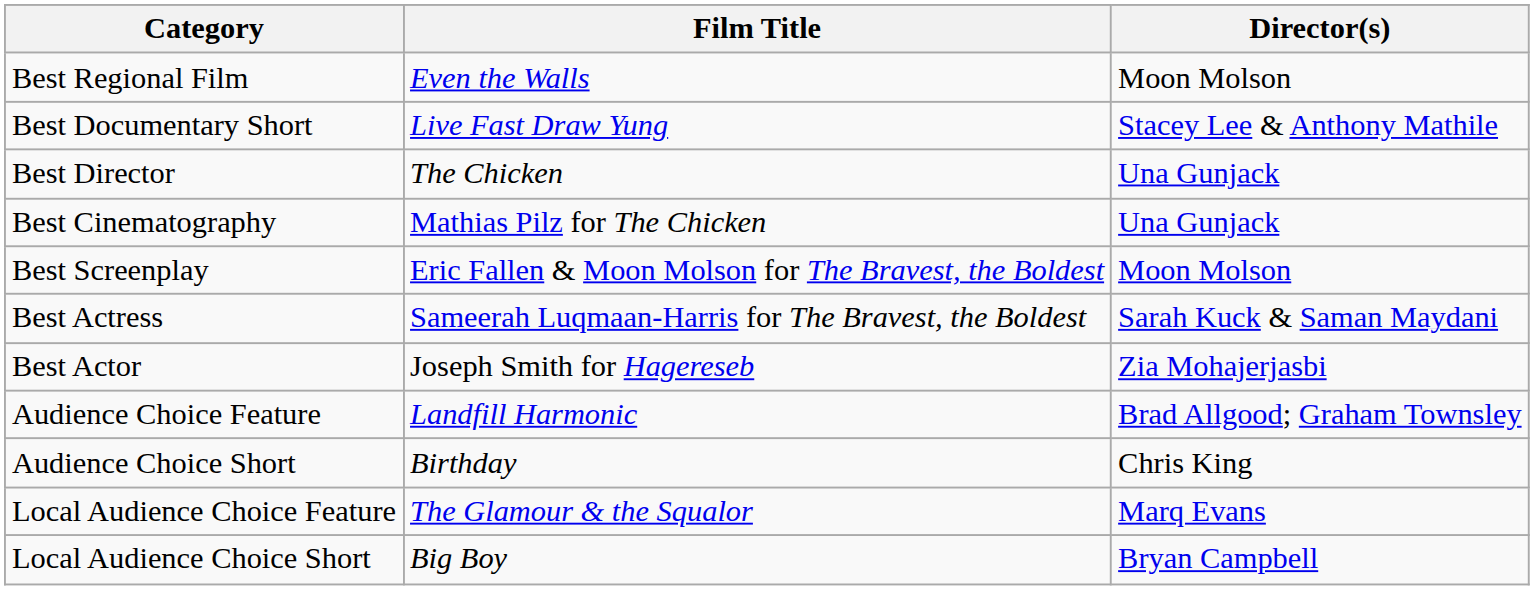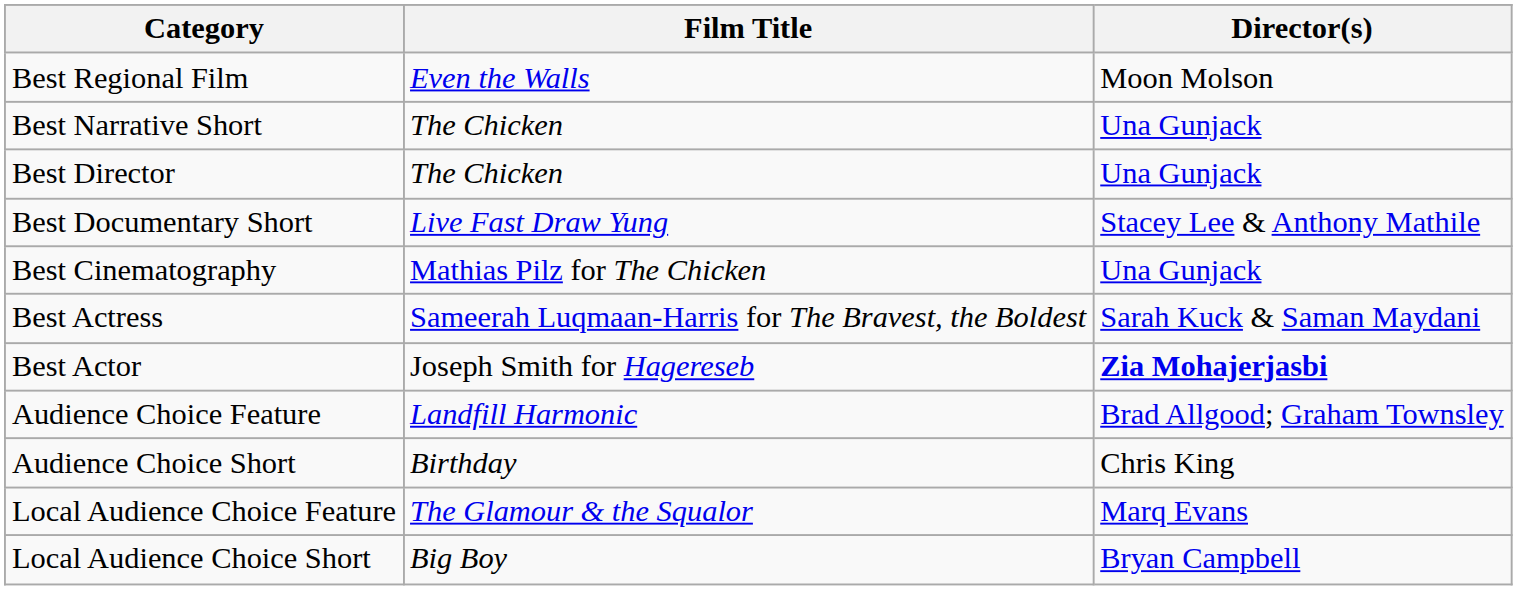 <table class="wikitable">
 <tr>
 <th>Category</th>
 <th>Film Title</th>
 <th>Director(s)</th>
 </tr>
 <tr>
 <td>Best Regional Film</td>
 <td><em><a href='#'>Even the Walls</a></em></td>
 <td>Moon Molson</td>
 </tr>
 <tr>
-<td>Best Documentary Short</td>
-<td><em><a href='#'>Live Fast Draw Yung</a></em></td>
-<td><a href='#'>Stacey Lee</a> & <a href='#'>Anthony Mathile</a></td>
+<td>Best Narrative Short</td>
+<td><em>The Chicken</em></td>
+<td><a href='#'>Una Gunjack</a></td>
 </tr>
 <tr>
 <td>Best Director</td>
 <td><em>The Chicken</em></td>
 <td><a href='#'>Una Gunjack</a></td>
 </tr>
 <tr>
+<td>Best Documentary Short</td>
+<td><em><a href='#'>Live Fast Draw Yung</a></em></td>
+<td><a href='#'>Stacey Lee</a> & <a href='#'>Anthony Mathile</a></td>
+</tr>
+<tr>
 <td>Best Cinematography</td>
 <td><a href='#'>Mathias Pilz</a> for <em>The Chicken</em></td>
 <td><a href='#'>Una Gunjack</a></td>
-</tr>
-<tr>
-<td>Best Screenplay</td>
-<td><a href='#'>Eric Fallen</a> & <a href='#'>Moon Molson</a> for <em><a href='#'>The Bravest, the Boldest</a></em></td>
-<td><a href='#'>Moon Molson</a></td>
 </tr>
 <tr>
 <td>Best Actress</td>
 <td><a href='#'>Sameerah Luqmaan-Harris</a> for <em>The Bravest, the Boldest</em></td>
 <td><a href='#'>Sarah Kuck</a> & <a href='#'>Saman Maydani</a></td>
 </tr>
 <tr>
 <td>Best Actor</td>
 <td>Joseph Smith for <em><a href='#'>Hagereseb</a></em></td>
-<td><a href='#'>Zia Mohajerjasbi</a></td>
+<td><strong><a href='#'>Zia Mohajerjasbi</a></strong></td>
 </tr>
 <tr>
 <td>Audience Choice Feature</td>
 <td><em><a href='#'>Landfill Harmonic</a></em></td>
 <td><a href='#'>Brad Allgood</a>; <a href='#'>Graham Townsley</a></td>
 </tr>
 <tr>
 <td>Audience Choice Short</td>
 <td><em>Birthday</em></td>
 <td>Chris King</td>
 </tr>
 <tr>
 <td>Local Audience Choice Feature</td>
 <td><em><a href='#'>The Glamour & the Squalor</a></em></td>
 <td><a href='#'>Marq Evans</a></td>
 </tr>
 <tr>
 <td>Local Audience Choice Short</td>
 <td><em>Big Boy</em></td>
 <td><a href='#'>Bryan Campbell</a></td>
 </tr>
 </table>
